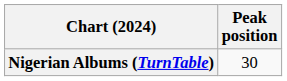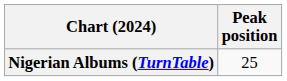 <table class="wikitable sortable plainrowheaders" style="text-align:center;">
 <tr>
 <th scope="col">Chart (2024)</th>
 <th scope="col">Peak<br>position</th>
 </tr>
 <tr>
 <th scope="row">Nigerian Albums (<a href='#'><em>TurnTable</em></a>)</th>
-<td>30</td>
+<td>25</td>
 </tr>
 </table>
